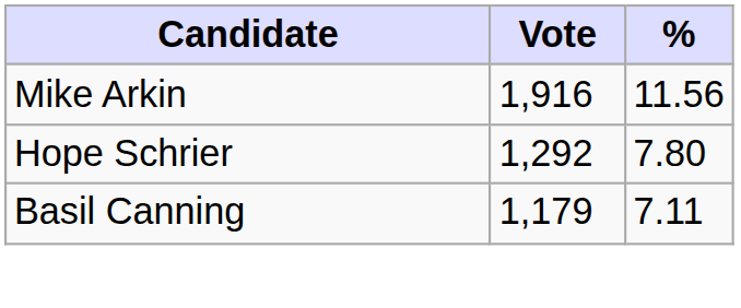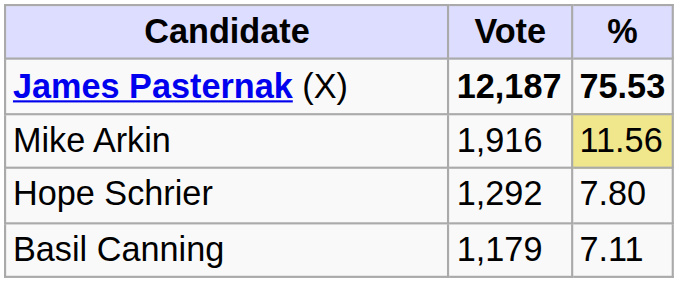 <table class="wikitable">
 <tr>
 <th style="background:#ddf; width:200px;">Candidate</th>
 <th style="background:#ddf; width:50px;">Vote</th>
 <th style="background:#ddf; width:30px;">%</th>
 </tr>
 <tr>
+<td><strong><a href='#'>James Pasternak</a></strong> (X)</td>
+<td><strong>12,187</strong></td>
+<td><strong>75.53</strong></td>
+</tr>
+<tr>
 <td>Mike Arkin</td>
 <td>1,916</td>
-<td>11.56</td>
+<td style="background: khaki;">11.56</td>
 </tr>
 <tr>
 <td>Hope Schrier</td>
 <td>1,292</td>
 <td>7.80</td>
 </tr>
 <tr>
 <td>Basil Canning</td>
 <td>1,179</td>
 <td>7.11</td>
 </tr>
 </table>
